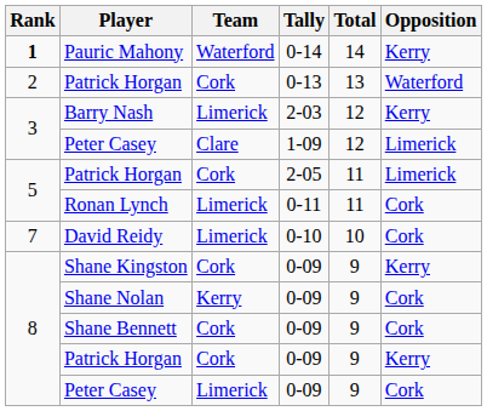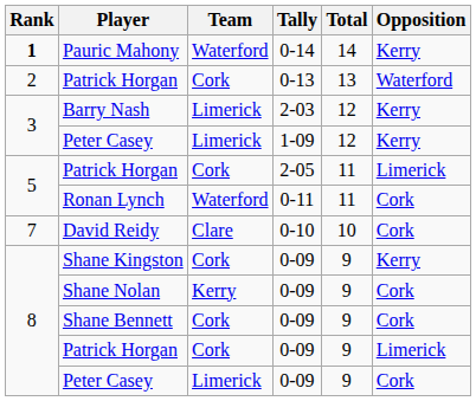 <table class="wikitable">
 <tr>
 <th>Rank</th>
 <th>Player</th>
 <th>Team</th>
 <th>Tally</th>
 <th>Total</th>
 <th>Opposition</th>
 </tr>
 <tr>
 <td rowspan=1 align=center><strong>1</strong></td>
 <td><a href='#'>Pauric Mahony</a></td>
 <td><a href='#'>Waterford</a></td>
 <td align=center>0-14</td>
 <td align=center>14</td>
 <td><a href='#'>Kerry</a></td>
 </tr>
 <tr>
 <td rowspan=1 align=center>2</td>
 <td><a href='#'>Patrick Horgan</a></td>
 <td><a href='#'>Cork</a></td>
 <td align=center>0-13</td>
 <td align=center>13</td>
 <td><a href='#'>Waterford</a></td>
 </tr>
 <tr>
 <td rowspan=2 align=center>3</td>
 <td><a href='#'>Barry Nash</a></td>
 <td><a href='#'>Limerick</a></td>
 <td align=center>2-03</td>
 <td align=center>12</td>
 <td><a href='#'>Kerry</a></td>
 </tr>
 <tr>
 <td><a href='#'>Peter Casey</a></td>
-<td><a href='#'>Clare</a></td>
+<td><a href='#'>Limerick</a></td>
 <td align=center>1-09</td>
 <td align=center>12</td>
-<td><a href='#'>Limerick</a></td>
+<td><a href='#'>Kerry</a></td>
 </tr>
 <tr>
 <td rowspan=2 align=center>5</td>
 <td><a href='#'>Patrick Horgan</a></td>
 <td><a href='#'>Cork</a></td>
 <td align=center>2-05</td>
 <td align=center>11</td>
 <td><a href='#'>Limerick</a></td>
 </tr>
 <tr>
 <td><a href='#'>Ronan Lynch</a></td>
-<td><a href='#'>Limerick</a></td>
+<td><a href='#'>Waterford</a></td>
 <td align=center>0-11</td>
 <td align=center>11</td>
 <td><a href='#'>Cork</a></td>
 </tr>
 <tr>
 <td rowspan=1 align=center>7</td>
 <td><a href='#'>David Reidy</a></td>
-<td><a href='#'>Limerick</a></td>
+<td><a href='#'>Clare</a></td>
 <td align=center>0-10</td>
 <td align=center>10</td>
 <td><a href='#'>Cork</a></td>
 </tr>
 <tr>
 <td rowspan=5 align=center>8</td>
 <td><a href='#'>Shane Kingston</a></td>
 <td><a href='#'>Cork</a></td>
 <td align=center>0-09</td>
 <td align=center>9</td>
 <td><a href='#'>Kerry</a></td>
 </tr>
 <tr>
 <td><a href='#'>Shane Nolan</a></td>
 <td><a href='#'>Kerry</a></td>
 <td align=center>0-09</td>
 <td align=center>9</td>
 <td><a href='#'>Cork</a></td>
 </tr>
 <tr>
 <td><a href='#'>Shane Bennett</a></td>
 <td><a href='#'>Cork</a></td>
 <td align=center>0-09</td>
 <td align=center>9</td>
 <td><a href='#'>Cork</a></td>
 </tr>
 <tr>
 <td><a href='#'>Patrick Horgan</a></td>
 <td><a href='#'>Cork</a></td>
 <td align=center>0-09</td>
 <td align=center>9</td>
-<td><a href='#'>Kerry</a></td>
+<td><a href='#'>Limerick</a></td>
 </tr>
 <tr>
 <td><a href='#'>Peter Casey</a></td>
 <td><a href='#'>Limerick</a></td>
 <td align=center>0-09</td>
 <td align=center>9</td>
 <td><a href='#'>Cork</a></td>
 </tr>
 </table>
